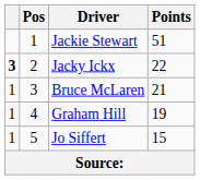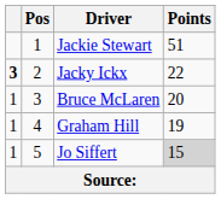 <table class="wikitable" style="font-size: 95%;">
 <tr>
 <th></th>
 <th>Pos</th>
 <th>Driver</th>
 <th>Points</th>
 </tr>
 <tr>
 <td align="left"></td>
 <td align="center">1</td>
 <td> <a href='#'>Jackie Stewart</a></td>
 <td align=left>51</td>
 </tr>
 <tr>
 <td align="left"><strong> 3</strong></td>
 <td align="center">2</td>
 <td> <a href='#'>Jacky Ickx</a></td>
 <td align=left>22</td>
 </tr>
 <tr>
 <td align="left"> 1</td>
 <td align="center">3</td>
 <td> <a href='#'>Bruce McLaren</a></td>
-<td align=left>21</td>
+<td align=left>20</td>
 </tr>
 <tr>
 <td align="left"> 1</td>
 <td align="center">4</td>
 <td> <a href='#'>Graham Hill</a></td>
 <td align=left>19</td>
 </tr>
 <tr>
 <td align="left"> 1</td>
 <td align="center">5</td>
 <td> <a href='#'>Jo Siffert</a></td>
-<td align=left>15</td>
+<td align=left style="background: lightgrey;">15</td>
 </tr>
 <tr>
 <th colspan=4>Source: </th>
 </tr>
 </table>
